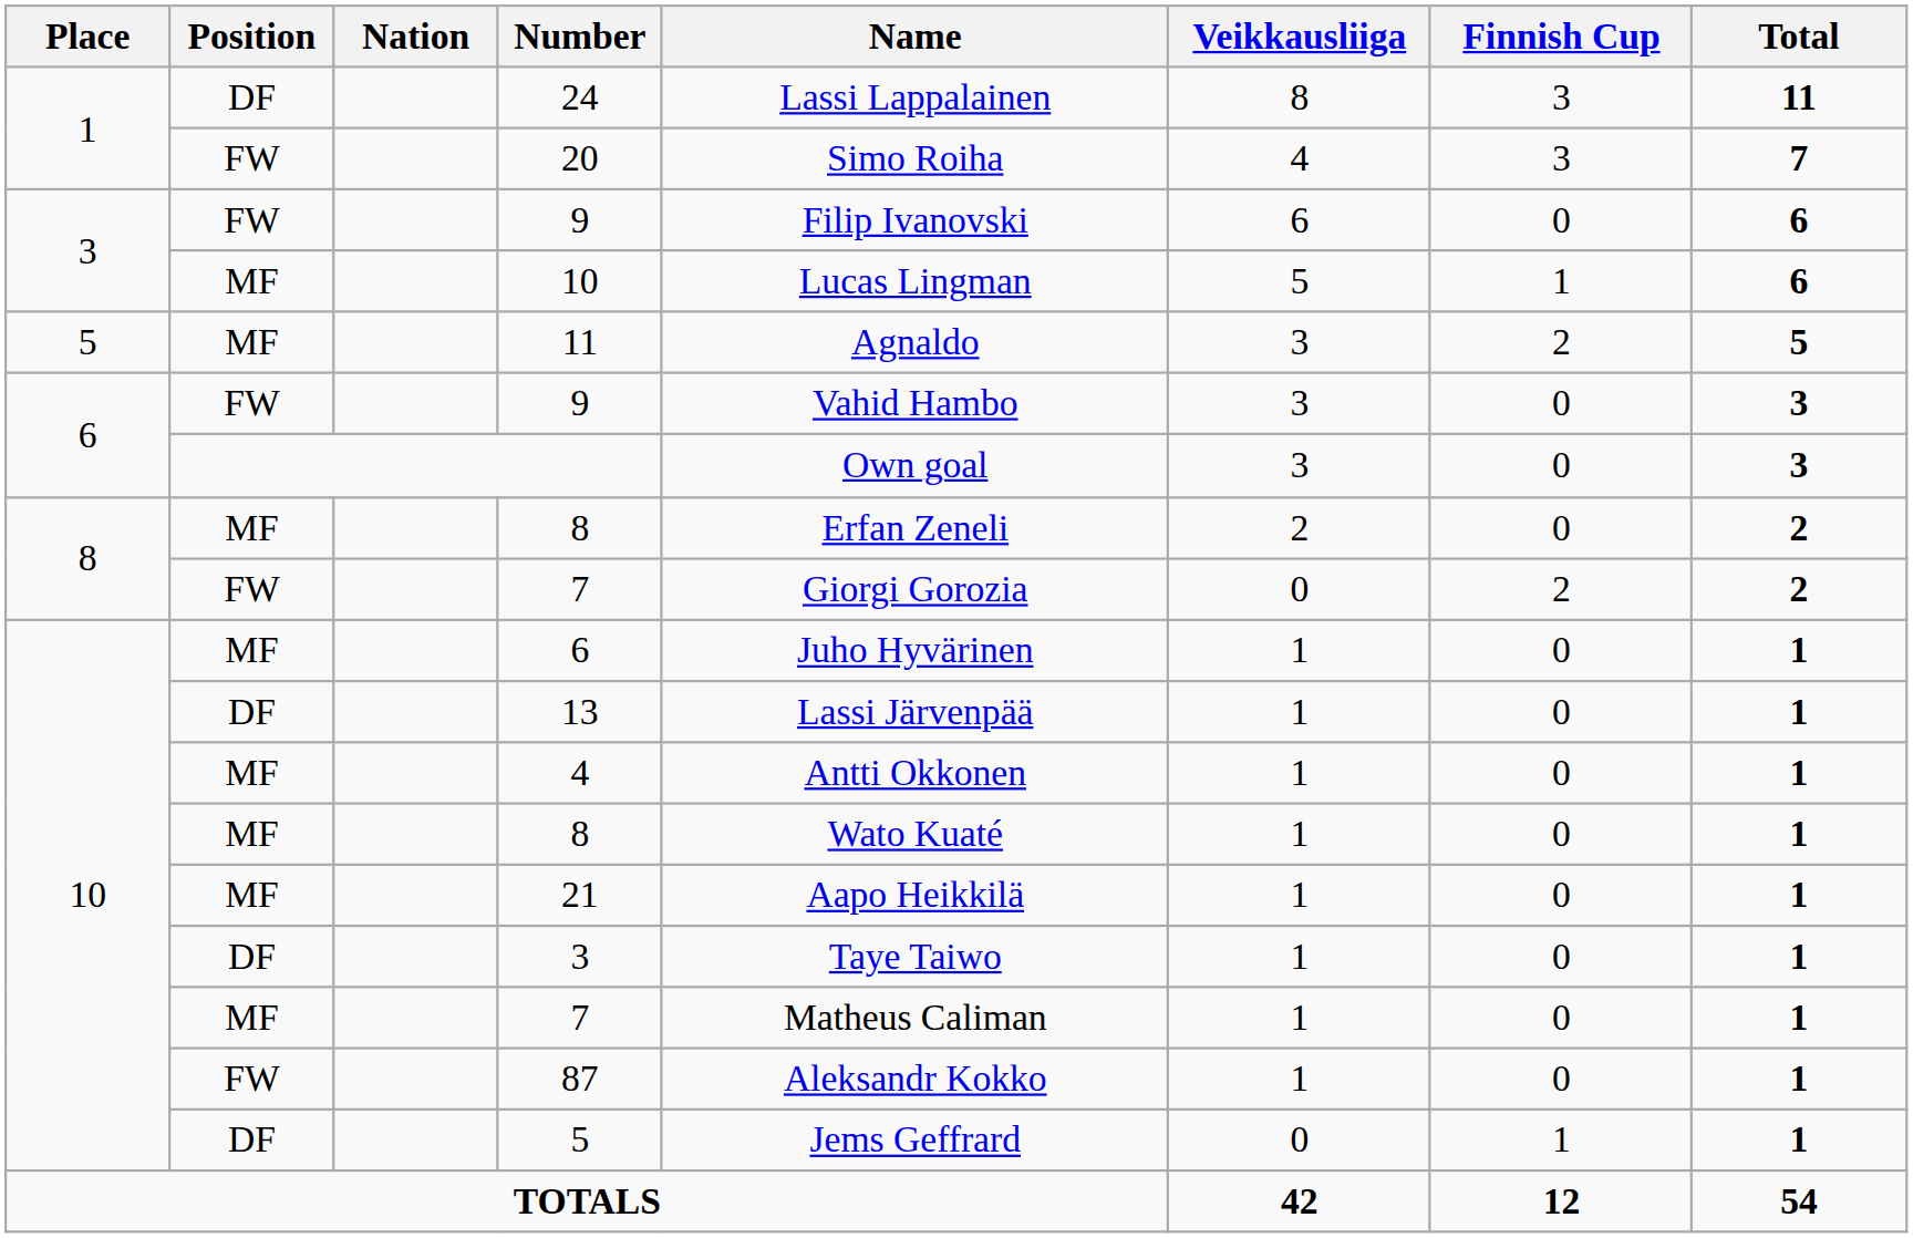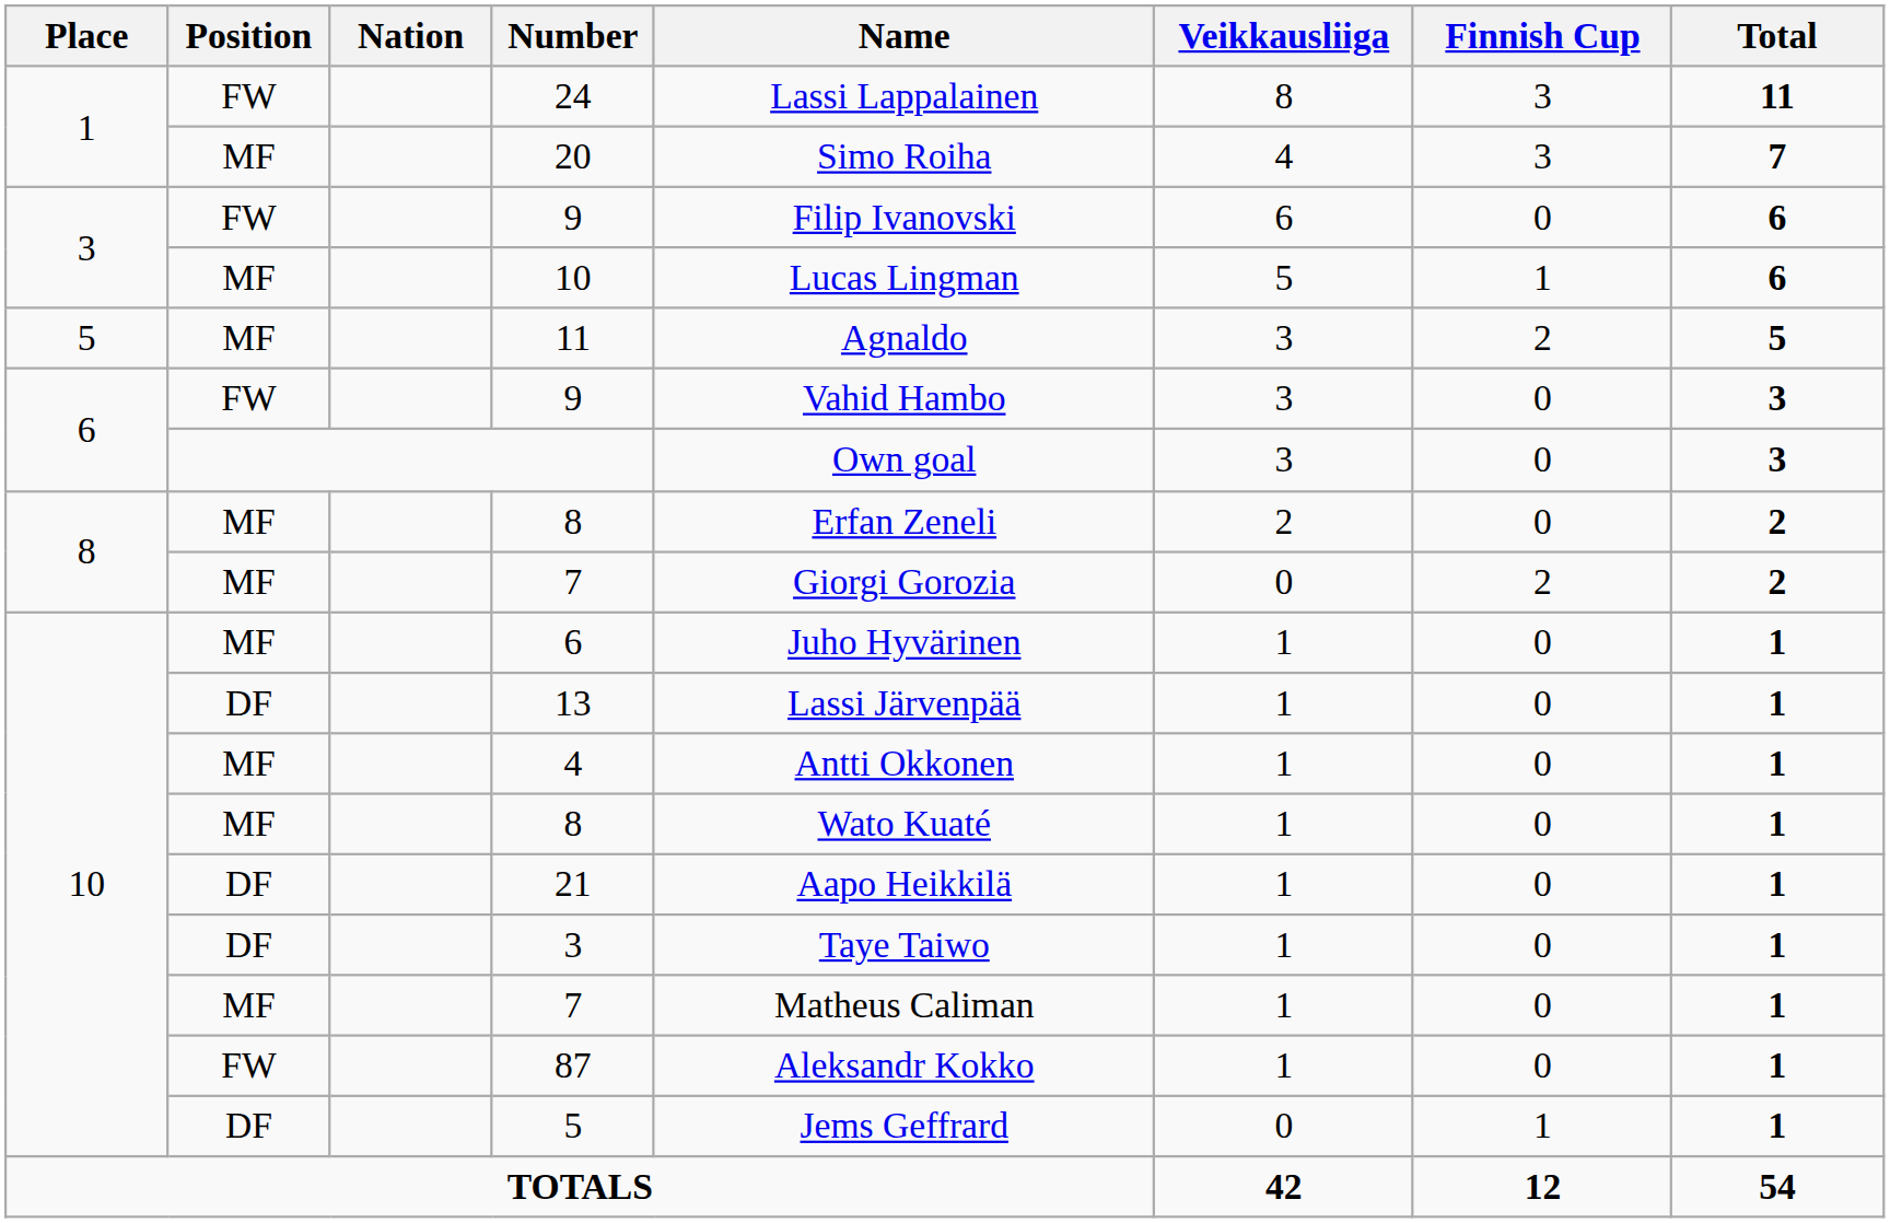 <table class="wikitable" style="font-size: 95%; text-align: center;">
 <tr>
 <th width=60>Place</th>
 <th width=60>Position</th>
 <th width=60>Nation</th>
 <th width=60>Number</th>
 <th width=200>Name</th>
 <th width=100><a href='#'>Veikkausliiga</a></th>
 <th width=100><a href='#'>Finnish Cup</a></th>
 <th width=80><strong>Total</strong></th>
 </tr>
 <tr>
 <td rowspan="2">1</td>
-<td>DF</td>
+<td>FW</td>
 <td></td>
 <td>24</td>
 <td><a href='#'>Lassi Lappalainen</a></td>
 <td>8</td>
 <td>3</td>
 <td><strong>11</strong></td>
 </tr>
 <tr>
-<td>FW</td>
+<td>MF</td>
 <td></td>
 <td>20</td>
 <td><a href='#'>Simo Roiha</a></td>
 <td>4</td>
 <td>3</td>
 <td><strong>7</strong></td>
 </tr>
 <tr>
 <td rowspan="2">3</td>
 <td>FW</td>
 <td></td>
 <td>9</td>
 <td><a href='#'>Filip Ivanovski</a></td>
 <td>6</td>
 <td>0</td>
 <td><strong>6</strong></td>
 </tr>
 <tr>
 <td>MF</td>
 <td></td>
 <td>10</td>
 <td><a href='#'>Lucas Lingman</a></td>
 <td>5</td>
 <td>1</td>
 <td><strong>6</strong></td>
 </tr>
 <tr>
 <td>5</td>
 <td>MF</td>
 <td></td>
 <td>11</td>
 <td><a href='#'>Agnaldo</a></td>
 <td>3</td>
 <td>2</td>
 <td><strong>5</strong></td>
 </tr>
 <tr>
 <td rowspan="2">6</td>
 <td>FW</td>
 <td></td>
 <td>9</td>
 <td><a href='#'>Vahid Hambo</a></td>
 <td>3</td>
 <td>0</td>
 <td><strong>3</strong></td>
 </tr>
 <tr>
 <td colspan="3"></td>
 <td><a href='#'>Own goal</a></td>
 <td>3</td>
 <td>0</td>
 <td><strong>3</strong></td>
 </tr>
 <tr>
 <td rowspan="2">8</td>
 <td>MF</td>
 <td></td>
 <td>8</td>
 <td><a href='#'>Erfan Zeneli</a></td>
 <td>2</td>
 <td>0</td>
 <td><strong>2</strong></td>
 </tr>
 <tr>
-<td>FW</td>
+<td>MF</td>
 <td></td>
 <td>7</td>
 <td><a href='#'>Giorgi Gorozia</a></td>
 <td>0</td>
 <td>2</td>
 <td><strong>2</strong></td>
 </tr>
 <tr>
 <td rowspan="9">10</td>
 <td>MF</td>
 <td></td>
 <td>6</td>
 <td><a href='#'>Juho Hyvärinen</a></td>
 <td>1</td>
 <td>0</td>
 <td><strong>1</strong></td>
 </tr>
 <tr>
 <td>DF</td>
 <td></td>
 <td>13</td>
 <td><a href='#'>Lassi Järvenpää</a></td>
 <td>1</td>
 <td>0</td>
 <td><strong>1</strong></td>
 </tr>
 <tr>
 <td>MF</td>
 <td></td>
 <td>4</td>
 <td><a href='#'>Antti Okkonen</a></td>
 <td>1</td>
 <td>0</td>
 <td><strong>1</strong></td>
 </tr>
 <tr>
 <td>MF</td>
 <td></td>
 <td>8</td>
 <td><a href='#'>Wato Kuaté</a></td>
 <td>1</td>
 <td>0</td>
 <td><strong>1</strong></td>
 </tr>
 <tr>
-<td>MF</td>
+<td>DF</td>
 <td></td>
 <td>21</td>
 <td><a href='#'>Aapo Heikkilä</a></td>
 <td>1</td>
 <td>0</td>
 <td><strong>1</strong></td>
 </tr>
 <tr>
 <td>DF</td>
 <td></td>
 <td>3</td>
 <td><a href='#'>Taye Taiwo</a></td>
 <td>1</td>
 <td>0</td>
 <td><strong>1</strong></td>
 </tr>
 <tr>
 <td>MF</td>
 <td></td>
 <td>7</td>
 <td>Matheus Caliman</td>
 <td>1</td>
 <td>0</td>
 <td><strong>1</strong></td>
 </tr>
 <tr>
 <td>FW</td>
 <td></td>
 <td>87</td>
 <td><a href='#'>Aleksandr Kokko</a></td>
 <td>1</td>
 <td>0</td>
 <td><strong>1</strong></td>
 </tr>
 <tr>
 <td>DF</td>
 <td></td>
 <td>5</td>
 <td><a href='#'>Jems Geffrard</a></td>
 <td>0</td>
 <td>1</td>
 <td><strong>1</strong></td>
 </tr>
 <tr>
 <td colspan="5"><strong>TOTALS</strong></td>
 <td><strong>42</strong></td>
 <td><strong>12</strong></td>
 <td><strong>54</strong></td>
 </tr>
 </table>
